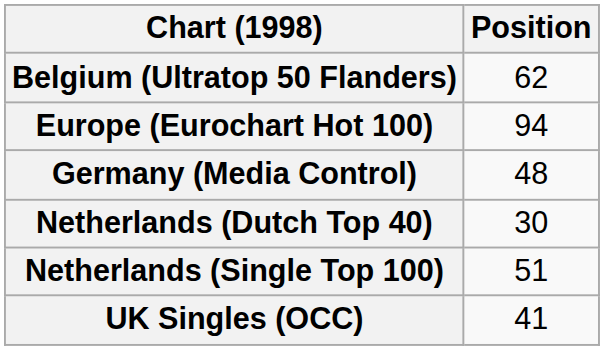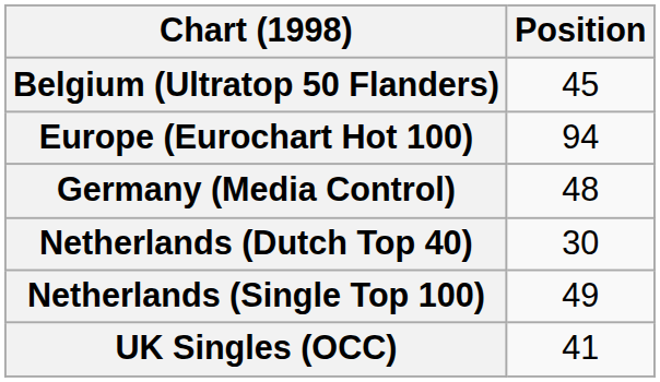 <table class="wikitable sortable plainrowheaders" style="text-align:center">
 <tr>
 <th>Chart (1998)</th>
 <th>Position</th>
 </tr>
 <tr>
 <th scope="row">Belgium (Ultratop 50 Flanders)</th>
-<td>62</td>
+<td>45</td>
 </tr>
 <tr>
 <th scope="row">Europe (Eurochart Hot 100)</th>
 <td>94</td>
 </tr>
 <tr>
 <th scope="row">Germany (Media Control)</th>
 <td>48</td>
 </tr>
 <tr>
 <th scope="row">Netherlands (Dutch Top 40)</th>
 <td>30</td>
 </tr>
 <tr>
 <th scope="row">Netherlands (Single Top 100)</th>
-<td>51</td>
+<td>49</td>
 </tr>
 <tr>
 <th scope="row">UK Singles (OCC)</th>
 <td>41</td>
 </tr>
 </table>
